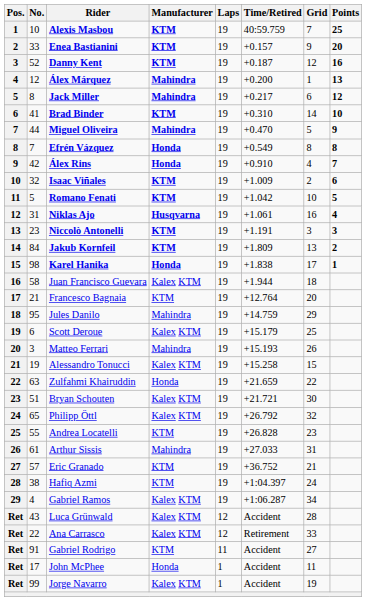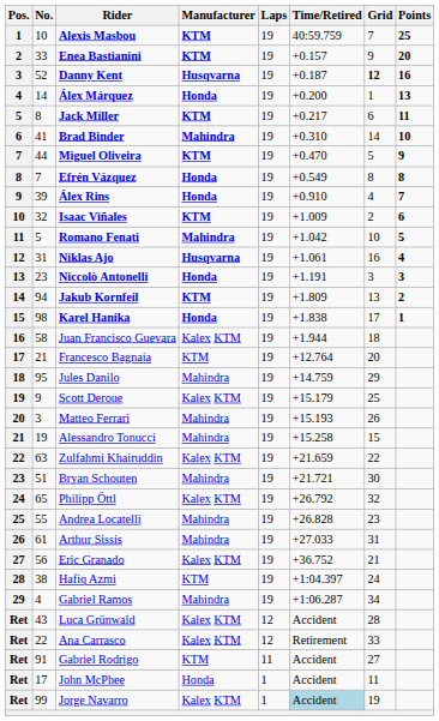 <table class="wikitable" style="font-size: 95%;">
 <tr>
 <th>Pos.</th>
 <th>No.</th>
 <th>Rider</th>
 <th>Manufacturer</th>
 <th>Laps</th>
 <th>Time/Retired</th>
 <th>Grid</th>
 <th>Points</th>
 </tr>
 <tr>
 <th>1</th>
 <td>10</td>
 <td> <strong><a href='#'>Alexis Masbou</a></strong></td>
 <td><strong><a href='#'>KTM</a></strong></td>
 <td>19</td>
 <td>40:59.759</td>
 <td>7</td>
 <td><strong>25</strong></td>
 </tr>
 <tr>
 <th>2</th>
 <td>33</td>
 <td> <strong><a href='#'>Enea Bastianini</a></strong></td>
 <td><strong><a href='#'>KTM</a></strong></td>
 <td>19</td>
 <td>+0.157</td>
 <td>9</td>
 <td><strong>20</strong></td>
 </tr>
 <tr>
 <th>3</th>
 <td>52</td>
 <td> <strong><a href='#'>Danny Kent</a></strong></td>
-<td><strong><a href='#'>KTM</a></strong></td>
+<td><strong><a href='#'>Husqvarna</a></strong></td>
 <td>19</td>
 <td>+0.187</td>
-<td>12</td>
+<td><strong>12</strong></td>
 <td><strong>16</strong></td>
 </tr>
 <tr>
 <th>4</th>
-<td>12</td>
+<td>14</td>
 <td> <strong><a href='#'>Álex Márquez</a></strong></td>
-<td><strong><a href='#'>Mahindra</a></strong></td>
+<td><strong><a href='#'>Honda</a></strong></td>
 <td>19</td>
 <td>+0.200</td>
 <td>1</td>
 <td><strong>13</strong></td>
 </tr>
 <tr>
 <th>5</th>
 <td>8</td>
 <td> <strong><a href='#'>Jack Miller</a></strong></td>
-<td><strong><a href='#'>Mahindra</a></strong></td>
+<td><strong><a href='#'>KTM</a></strong></td>
 <td>19</td>
 <td>+0.217</td>
 <td>6</td>
-<td><strong>12</strong></td>
+<td><strong>11</strong></td>
 </tr>
 <tr>
 <th>6</th>
 <td>41</td>
 <td> <strong><a href='#'>Brad Binder</a></strong></td>
-<td><strong><a href='#'>KTM</a></strong></td>
+<td><strong><a href='#'>Mahindra</a></strong></td>
 <td>19</td>
 <td>+0.310</td>
 <td>14</td>
 <td><strong>10</strong></td>
 </tr>
 <tr>
 <th>7</th>
 <td>44</td>
 <td> <strong><a href='#'>Miguel Oliveira</a></strong></td>
-<td><strong><a href='#'>Mahindra</a></strong></td>
+<td><strong><a href='#'>KTM</a></strong></td>
 <td>19</td>
 <td>+0.470</td>
 <td>5</td>
 <td><strong>9</strong></td>
 </tr>
 <tr>
 <th>8</th>
 <td>7</td>
 <td> <strong><a href='#'>Efrén Vázquez</a></strong></td>
 <td><strong><a href='#'>Honda</a></strong></td>
 <td>19</td>
 <td>+0.549</td>
 <td>8</td>
 <td><strong>8</strong></td>
 </tr>
 <tr>
 <th>9</th>
-<td>42</td>
+<td>39</td>
 <td> <strong><a href='#'>Álex Rins</a></strong></td>
 <td><strong><a href='#'>Honda</a></strong></td>
 <td>19</td>
 <td>+0.910</td>
 <td>4</td>
 <td><strong>7</strong></td>
 </tr>
 <tr>
 <th>10</th>
 <td>32</td>
 <td> <strong><a href='#'>Isaac Viñales</a></strong></td>
 <td><strong><a href='#'>KTM</a></strong></td>
 <td>19</td>
 <td>+1.009</td>
 <td>2</td>
 <td><strong>6</strong></td>
 </tr>
 <tr>
 <th>11</th>
 <td>5</td>
 <td> <strong><a href='#'>Romano Fenati</a></strong></td>
-<td><strong><a href='#'>KTM</a></strong></td>
+<td><strong><a href='#'>Mahindra</a></strong></td>
 <td>19</td>
 <td>+1.042</td>
 <td>10</td>
 <td><strong>5</strong></td>
 </tr>
 <tr>
 <th>12</th>
 <td>31</td>
 <td> <strong><a href='#'>Niklas Ajo</a></strong></td>
 <td><strong><a href='#'>Husqvarna</a></strong></td>
 <td>19</td>
 <td>+1.061</td>
 <td>16</td>
 <td><strong>4</strong></td>
 </tr>
 <tr>
 <th>13</th>
 <td>23</td>
 <td> <strong><a href='#'>Niccolò Antonelli</a></strong></td>
-<td><strong><a href='#'>KTM</a></strong></td>
+<td><strong><a href='#'>Honda</a></strong></td>
 <td>19</td>
 <td>+1.191</td>
 <td>3</td>
 <td><strong>3</strong></td>
 </tr>
 <tr>
 <th>14</th>
-<td>84</td>
+<td>94</td>
 <td> <strong><a href='#'>Jakub Kornfeil</a></strong></td>
 <td><strong><a href='#'>KTM</a></strong></td>
 <td>19</td>
 <td>+1.809</td>
 <td>13</td>
 <td><strong>2</strong></td>
 </tr>
 <tr>
 <th>15</th>
 <td>98</td>
 <td> <strong><a href='#'>Karel Hanika</a></strong></td>
 <td><strong><a href='#'>Honda</a></strong></td>
 <td>19</td>
 <td>+1.838</td>
 <td>17</td>
 <td><strong>1</strong></td>
 </tr>
 <tr>
 <th>16</th>
 <td>58</td>
 <td> <a href='#'>Juan Francisco Guevara</a></td>
 <td><a href='#'>Kalex</a> <a href='#'>KTM</a></td>
 <td>19</td>
 <td>+1.944</td>
 <td>18</td>
 <td></td>
 </tr>
 <tr>
 <th>17</th>
 <td>21</td>
 <td> <a href='#'>Francesco Bagnaia</a></td>
 <td><a href='#'>KTM</a></td>
 <td>19</td>
 <td>+12.764</td>
 <td>20</td>
 <td></td>
 </tr>
 <tr>
 <th>18</th>
 <td>95</td>
 <td> <a href='#'>Jules Danilo</a></td>
 <td><a href='#'>Mahindra</a></td>
 <td>19</td>
 <td>+14.759</td>
 <td>29</td>
 <td></td>
 </tr>
 <tr>
 <th>19</th>
-<td>6</td>
+<td>9</td>
 <td> <a href='#'>Scott Deroue</a></td>
 <td><a href='#'>Kalex</a> <a href='#'>KTM</a></td>
 <td>19</td>
 <td>+15.179</td>
 <td>25</td>
 <td></td>
 </tr>
 <tr>
 <th>20</th>
 <td>3</td>
 <td> <a href='#'>Matteo Ferrari</a></td>
 <td><a href='#'>Mahindra</a></td>
 <td>19</td>
 <td>+15.193</td>
 <td>26</td>
 <td></td>
 </tr>
 <tr>
 <th>21</th>
 <td>19</td>
 <td> <a href='#'>Alessandro Tonucci</a></td>
-<td><a href='#'>Kalex</a> <a href='#'>KTM</a></td>
+<td><a href='#'>Mahindra</a></td>
 <td>19</td>
 <td>+15.258</td>
 <td>15</td>
 <td></td>
 </tr>
 <tr>
 <th>22</th>
 <td>63</td>
 <td> <a href='#'>Zulfahmi Khairuddin</a></td>
-<td><a href='#'>Honda</a></td>
+<td><a href='#'>Kalex</a> <a href='#'>KTM</a></td>
 <td>19</td>
 <td>+21.659</td>
 <td>22</td>
 <td></td>
 </tr>
 <tr>
 <th>23</th>
 <td>51</td>
 <td> <a href='#'>Bryan Schouten</a></td>
-<td><a href='#'>Kalex</a> <a href='#'>KTM</a></td>
+<td><a href='#'>Mahindra</a></td>
 <td>19</td>
 <td>+21.721</td>
 <td>30</td>
 <td></td>
 </tr>
 <tr>
 <th>24</th>
 <td>65</td>
 <td> <a href='#'>Philipp Öttl</a></td>
 <td><a href='#'>Kalex</a> <a href='#'>KTM</a></td>
 <td>19</td>
 <td>+26.792</td>
 <td>32</td>
 <td></td>
 </tr>
 <tr>
 <th>25</th>
 <td>55</td>
 <td> <a href='#'>Andrea Locatelli</a></td>
-<td><a href='#'>KTM</a></td>
+<td><a href='#'>Mahindra</a></td>
 <td>19</td>
 <td>+26.828</td>
 <td>23</td>
 <td></td>
 </tr>
 <tr>
 <th>26</th>
 <td>61</td>
 <td> <a href='#'>Arthur Sissis</a></td>
 <td><a href='#'>Mahindra</a></td>
 <td>19</td>
 <td>+27.033</td>
 <td>31</td>
 <td></td>
 </tr>
 <tr>
 <th>27</th>
-<td>57</td>
+<td>56</td>
 <td> <a href='#'>Eric Granado</a></td>
-<td><a href='#'>KTM</a></td>
+<td><a href='#'>Kalex</a> <a href='#'>KTM</a></td>
 <td>19</td>
 <td>+36.752</td>
 <td>21</td>
 <td></td>
 </tr>
 <tr>
 <th>28</th>
 <td>38</td>
 <td> <a href='#'>Hafiq Azmi</a></td>
 <td><a href='#'>KTM</a></td>
 <td>19</td>
 <td>+1:04.397</td>
 <td>24</td>
 <td></td>
 </tr>
 <tr>
 <th>29</th>
 <td>4</td>
 <td> <a href='#'>Gabriel Ramos</a></td>
-<td><a href='#'>Kalex</a> <a href='#'>KTM</a></td>
+<td><a href='#'>Mahindra</a></td>
 <td>19</td>
 <td>+1:06.287</td>
 <td>34</td>
 <td></td>
 </tr>
 <tr>
 <th>Ret</th>
 <td>43</td>
 <td> <a href='#'>Luca Grünwald</a></td>
 <td><a href='#'>Kalex</a> <a href='#'>KTM</a></td>
 <td>12</td>
 <td>Accident</td>
 <td>28</td>
 <td></td>
 </tr>
 <tr>
 <th>Ret</th>
 <td>22</td>
 <td> <a href='#'>Ana Carrasco</a></td>
 <td><a href='#'>Kalex</a> <a href='#'>KTM</a></td>
 <td>12</td>
 <td>Retirement</td>
 <td>33</td>
 <td></td>
 </tr>
 <tr>
 <th>Ret</th>
 <td>91</td>
 <td> <a href='#'>Gabriel Rodrigo</a></td>
 <td><a href='#'>KTM</a></td>
 <td>11</td>
 <td>Accident</td>
 <td>27</td>
 <td></td>
 </tr>
 <tr>
 <th>Ret</th>
 <td>17</td>
 <td> <a href='#'>John McPhee</a></td>
 <td><a href='#'>Honda</a></td>
 <td>1</td>
 <td>Accident</td>
 <td>11</td>
 <td></td>
 </tr>
 <tr>
 <th>Ret</th>
 <td>99</td>
 <td> <a href='#'>Jorge Navarro</a></td>
 <td><a href='#'>Kalex</a> <a href='#'>KTM</a></td>
 <td>1</td>
-<td>Accident</td>
+<td style="background: lightblue;">Accident</td>
 <td>19</td>
 <td></td>
 </tr>
 <tr>
 <th colspan=8></th>
 </tr>
 </table>
